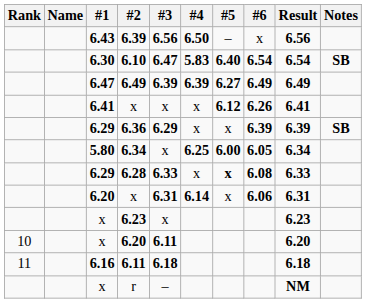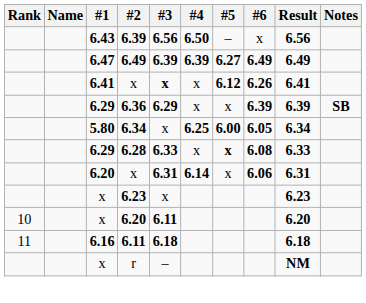 <table class="wikitable sortable" style="text-align:center">
 <tr>
 <th>Rank</th>
 <th>Name</th>
 <th>#1</th>
 <th>#2</th>
 <th>#3</th>
 <th>#4</th>
 <th>#5</th>
 <th>#6</th>
 <th>Result</th>
 <th>Notes</th>
 </tr>
 <tr>
 <td></td>
 <td align="left"></td>
 <td><strong>6.43</strong></td>
 <td><strong>6.39</strong></td>
 <td><strong>6.56</strong></td>
 <td><strong>6.50</strong></td>
 <td>–</td>
 <td>x</td>
 <td><strong>6.56</strong></td>
 <td></td>
 </tr>
 <tr>
 <td></td>
 <td align="left"></td>
-<td><strong>6.30</strong></td>
-<td><strong>6.10</strong></td>
-<td><strong>6.47</strong></td>
-<td><strong>5.83</strong></td>
-<td><strong>6.40</strong></td>
-<td><strong>6.54</strong></td>
-<td><strong>6.54</strong></td>
-<td><strong>SB</strong></td>
-</tr>
-<tr>
-<td></td>
-<td align="left"></td>
 <td><strong>6.47</strong></td>
 <td><strong>6.49</strong></td>
 <td><strong>6.39</strong></td>
 <td><strong>6.39</strong></td>
 <td><strong>6.27</strong></td>
 <td><strong>6.49</strong></td>
 <td><strong>6.49</strong></td>
 <td></td>
 </tr>
 <tr>
 <td></td>
 <td align="left"></td>
 <td><strong>6.41</strong></td>
 <td>x</td>
-<td>x</td>
+<td><strong>x</strong></td>
 <td>x</td>
 <td><strong>6.12</strong></td>
 <td><strong>6.26</strong></td>
 <td><strong>6.41</strong></td>
 <td></td>
 </tr>
 <tr>
 <td></td>
 <td align="left"></td>
 <td><strong>6.29</strong></td>
 <td><strong>6.36</strong></td>
 <td><strong>6.29</strong></td>
 <td>x</td>
 <td>x</td>
 <td><strong>6.39</strong></td>
 <td><strong>6.39</strong></td>
 <td><strong>SB</strong></td>
 </tr>
 <tr>
 <td></td>
 <td align="left"></td>
 <td><strong>5.80</strong></td>
 <td><strong>6.34</strong></td>
 <td>x</td>
 <td><strong>6.25</strong></td>
 <td><strong>6.00</strong></td>
 <td><strong>6.05</strong></td>
 <td><strong>6.34</strong></td>
 <td></td>
 </tr>
 <tr>
 <td></td>
 <td align="left"></td>
 <td><strong>6.29</strong></td>
 <td><strong>6.28</strong></td>
 <td><strong>6.33</strong></td>
 <td>x</td>
 <td><strong>x</strong></td>
 <td><strong>6.08</strong></td>
 <td><strong>6.33</strong></td>
 <td></td>
 </tr>
 <tr>
 <td></td>
 <td align="left"></td>
 <td><strong>6.20</strong></td>
 <td>x</td>
 <td><strong>6.31</strong></td>
 <td><strong>6.14</strong></td>
 <td>x</td>
 <td><strong>6.06</strong></td>
 <td><strong>6.31</strong></td>
 <td></td>
 </tr>
 <tr>
 <td></td>
 <td align="left"></td>
 <td>x</td>
 <td><strong>6.23</strong></td>
 <td>x</td>
 <td></td>
 <td></td>
 <td></td>
 <td><strong>6.23</strong></td>
 <td></td>
 </tr>
 <tr>
 <td>10</td>
 <td align="left"></td>
 <td>x</td>
 <td><strong>6.20</strong></td>
 <td><strong>6.11</strong></td>
 <td></td>
 <td></td>
 <td></td>
 <td><strong>6.20</strong></td>
 <td></td>
 </tr>
 <tr>
 <td>11</td>
 <td align="left"></td>
 <td><strong>6.16</strong></td>
 <td><strong>6.11</strong></td>
 <td><strong>6.18</strong></td>
 <td></td>
 <td></td>
 <td></td>
 <td><strong>6.18</strong></td>
 <td></td>
 </tr>
 <tr ->
 <td></td>
 <td align="left"></td>
 <td>x</td>
 <td>r</td>
 <td>–</td>
 <td></td>
 <td></td>
 <td></td>
 <td><strong>NM</strong></td>
 <td></td>
 </tr>
 </table>
